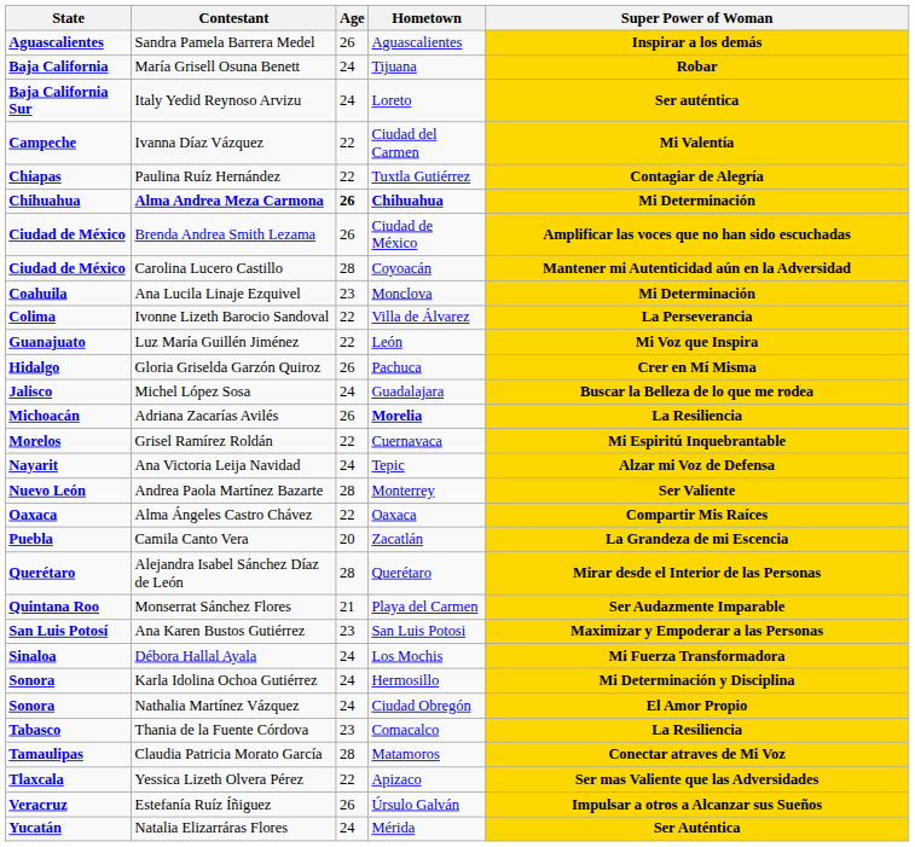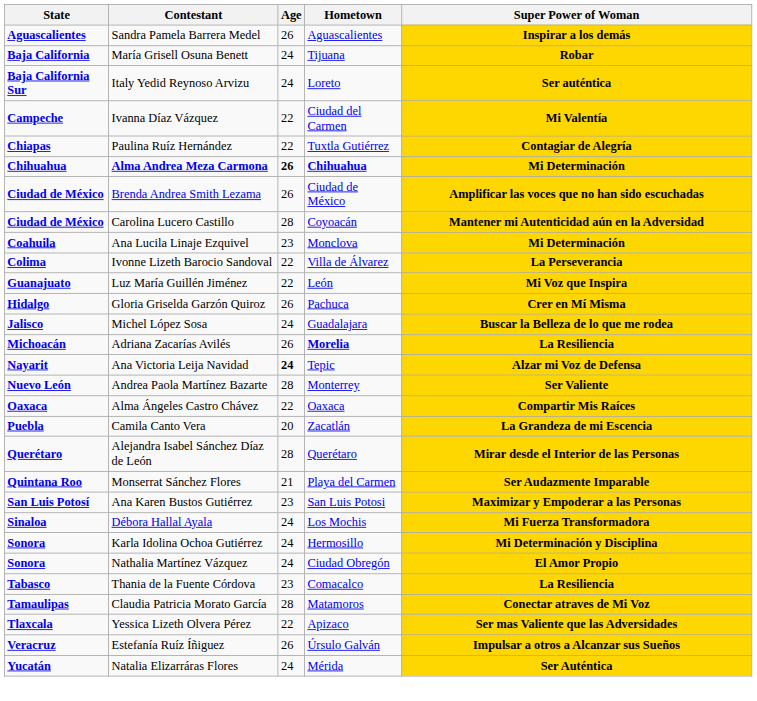 <table class="wikitable sortable" style="font-size: 90%;">
 <tr>
 <th>State</th>
 <th>Contestant</th>
 <th>Age</th>
 <th>Hometown</th>
 <th style="width:400px">Super Power of Woman</th>
 </tr>
 <tr>
 <td><strong> <a href='#'>Aguascalientes</a></strong></td>
 <td>Sandra Pamela Barrera Medel</td>
 <td>26</td>
 <td><a href='#'>Aguascalientes</a></td>
 <td align="center" style="width:150px;color:black" bgcolor="gold"><strong>Inspirar a los demás</strong></td>
 </tr>
 <tr>
 <td><strong> <a href='#'>Baja California</a></strong></td>
 <td>María Grisell Osuna Benett</td>
 <td>24</td>
 <td><a href='#'>Tijuana</a></td>
 <td align="center" style="width:150px;color:black" bgcolor="gold"><strong>Robar</strong></td>
 </tr>
 <tr>
 <td><strong> <a href='#'>Baja California Sur</a></strong></td>
 <td>Italy Yedid Reynoso Arvizu </td>
 <td>24</td>
 <td><a href='#'>Loreto</a></td>
 <td align="center" style="width:150px;color:black" bgcolor="gold"><strong>Ser auténtica</strong></td>
 </tr>
 <tr>
 <td><strong> <a href='#'>Campeche</a></strong></td>
 <td>Ivanna Díaz Vázquez</td>
 <td>22</td>
 <td><a href='#'>Ciudad del Carmen</a></td>
 <td align="center" style="width:150px;color:black" bgcolor="gold"><strong>Mi Valentía</strong></td>
 </tr>
 <tr>
 <td><strong> <a href='#'>Chiapas</a></strong></td>
 <td>Paulina Ruíz Hernández</td>
 <td>22</td>
 <td><a href='#'>Tuxtla Gutiérrez</a></td>
 <td align="center" style="width:150px;color:black" bgcolor="gold"><strong>Contagiar de Alegría</strong></td>
 </tr>
 <tr>
 <td><strong>  <a href='#'>Chihuahua</a></strong></td>
 <td><strong><a href='#'>Alma Andrea Meza Carmona</a></strong>  </td>
 <td><strong>26</strong></td>
 <td><strong><a href='#'>Chihuahua</a></strong></td>
 <td align="center" style="width:150px;color:black" bgcolor="gold"><strong>Mi Determinación</strong></td>
 </tr>
 <tr>
 <td><strong>  <a href='#'>Ciudad de México</a></strong></td>
 <td><a href='#'>Brenda Andrea Smith Lezama</a></td>
 <td>26</td>
 <td><a href='#'>Ciudad de México</a></td>
 <td align="center" style="width:150px;color:black" bgcolor="gold"><strong>Amplificar las voces que no han sido escuchadas</strong></td>
 </tr>
 <tr>
 <td><strong>  <a href='#'>Ciudad de México</a></strong></td>
 <td>Carolina Lucero Castillo </td>
 <td>28</td>
 <td><a href='#'>Coyoacán</a></td>
 <td align="center" style="width:150px;color:black" bgcolor="gold"><strong>Mantener mi Autenticidad aún en la Adversidad</strong></td>
 </tr>
 <tr>
 <td><strong>  <a href='#'>Coahuila</a></strong></td>
 <td>Ana Lucila Linaje Ezquivel</td>
 <td>23</td>
 <td><a href='#'>Monclova</a></td>
 <td align="center" style="width:150px;color:black" bgcolor="gold"><strong>Mi Determinación</strong></td>
 </tr>
 <tr>
 <td><strong>  <a href='#'>Colima</a></strong></td>
 <td>Ivonne Lizeth Barocio Sandoval</td>
 <td>22</td>
 <td><a href='#'>Villa de Álvarez</a></td>
 <td align="center" style="width:150px;color:black" bgcolor="gold"><strong>La Perseverancia</strong></td>
 </tr>
 <tr>
 <td><strong> <a href='#'>Guanajuato</a></strong></td>
 <td>Luz María Guillén Jiménez</td>
 <td>22</td>
 <td><a href='#'>León</a></td>
 <td align="center" style="width:150px;color:black" bgcolor="gold"><strong>Mi Voz que Inspira</strong></td>
 </tr>
 <tr>
 <td><strong> <a href='#'>Hidalgo</a></strong></td>
 <td>Gloria Griselda Garzón Quiroz</td>
 <td>26</td>
 <td><a href='#'>Pachuca</a></td>
 <td align="center" style="width:150px;color:black" bgcolor="gold"><strong>Crer en Mí Misma</strong></td>
 </tr>
 <tr>
 <td><strong> <a href='#'>Jalisco</a></strong></td>
 <td>Michel López Sosa </td>
 <td>24</td>
 <td><a href='#'>Guadalajara</a></td>
 <td align="center" style="width:150px;color:black" bgcolor="gold"><strong>Buscar la Belleza de lo que me rodea</strong></td>
 </tr>
 <tr>
 <td><strong> <a href='#'>Michoacán</a></strong></td>
 <td>Adriana Zacarías Avilés</td>
 <td>26</td>
 <td><strong><a href='#'>Morelia</a></strong></td>
 <td align="center" style="width:150px;color:black" bgcolor="gold"><strong>La Resiliencia</strong></td>
 </tr>
 <tr>
-<td><strong> <a href='#'>Morelos</a></strong></td>
-<td>Grisel Ramírez Roldán</td>
-<td>22</td>
-<td><a href='#'>Cuernavaca</a></td>
-<td align="center" style="width:150px;color:black" bgcolor="gold"><strong>Mi Espiritú Inquebrantable</strong></td>
-</tr>
-<tr>
 <td><strong> <a href='#'>Nayarit</a></strong></td>
 <td>Ana Victoria Leija Navidad</td>
-<td>24</td>
+<td><strong>24</strong></td>
 <td><a href='#'>Tepic</a></td>
 <td align="center" style="width:150px;color:black" bgcolor="gold"><strong>Alzar mi Voz de Defensa</strong></td>
 </tr>
 <tr>
 <td><strong> <a href='#'>Nuevo León</a></strong></td>
 <td>Andrea Paola Martínez Bazarte</td>
 <td>28</td>
 <td><a href='#'>Monterrey</a></td>
 <td align="center" style="width:150px;color:black" bgcolor="gold"><strong>Ser Valiente</strong></td>
 </tr>
 <tr>
 <td><strong> <a href='#'>Oaxaca</a></strong></td>
 <td>Alma Ángeles Castro Chávez </td>
 <td>22</td>
 <td><a href='#'>Oaxaca</a></td>
 <td align="center" style="width:150px;color:black" bgcolor="gold"><strong>Compartir Mis Raíces</strong></td>
 </tr>
 <tr>
 <td><strong> <a href='#'>Puebla</a></strong></td>
 <td>Camila Canto Vera</td>
 <td>20</td>
 <td><a href='#'>Zacatlán</a></td>
 <td align="center" style="width:150px;color:black" bgcolor="gold"><strong>La Grandeza de mi Escencia</strong></td>
 </tr>
 <tr>
 <td><strong> <a href='#'>Querétaro</a></strong></td>
 <td>Alejandra Isabel Sánchez Díaz de León</td>
 <td>28</td>
 <td><a href='#'>Querétaro</a></td>
 <td align="center" style="width:150px;color:black" bgcolor="gold"><strong>Mirar desde el Interior de las Personas</strong></td>
 </tr>
 <tr>
 <td><strong> <a href='#'>Quintana Roo</a></strong></td>
 <td>Monserrat Sánchez Flores</td>
 <td>21</td>
 <td><a href='#'>Playa del Carmen</a></td>
 <td align="center" style="width:150px;color:black" bgcolor="gold"><strong>Ser Audazmente Imparable</strong></td>
 </tr>
 <tr>
 <td><strong> <a href='#'>San Luis Potosí</a></strong></td>
 <td>Ana Karen Bustos Gutiérrez</td>
 <td>23</td>
 <td><a href='#'>San Luis Potosi</a></td>
 <td align="center" style="width:150px;color:black" bgcolor="gold"><strong>Maximizar y Empoderar a las Personas</strong></td>
 </tr>
 <tr>
 <td><strong> <a href='#'>Sinaloa</a></strong></td>
 <td><a href='#'>Débora Hallal Ayala</a></td>
 <td>24</td>
 <td><a href='#'>Los Mochis</a></td>
 <td align="center" style="width:150px;color:black" bgcolor="gold"><strong>Mi Fuerza Transformadora</strong></td>
 </tr>
 <tr>
 <td><strong> <a href='#'>Sonora</a></strong></td>
 <td>Karla Idolina Ochoa Gutiérrez</td>
 <td>24</td>
 <td><a href='#'>Hermosillo</a></td>
 <td align="center" style="width:150px;color:black" bgcolor="gold"><strong>Mi Determinación y Disciplina</strong></td>
 </tr>
 <tr>
 <td><strong> <a href='#'>Sonora</a></strong></td>
 <td>Nathalia Martínez Vázquez</td>
 <td>24</td>
 <td><a href='#'>Ciudad Obregón</a></td>
 <td align="center" style="width:150px;color:black" bgcolor="gold"><strong>El Amor Propio</strong></td>
 </tr>
 <tr>
 <td><strong> <a href='#'>Tabasco</a></strong></td>
 <td>Thania de la Fuente Córdova</td>
 <td>23</td>
 <td><a href='#'>Comacalco</a></td>
 <td align="center" style="width:150px;color:black" bgcolor="gold"><strong>La Resiliencia</strong></td>
 </tr>
 <tr>
 <td><strong> <a href='#'>Tamaulipas</a></strong></td>
 <td>Claudia Patricia Morato García</td>
 <td>28</td>
 <td><a href='#'>Matamoros</a></td>
 <td align="center" style="width:150px;color:black" bgcolor="gold"><strong>Conectar atraves de Mi Voz</strong></td>
 </tr>
 <tr>
 <td><strong> <a href='#'>Tlaxcala</a></strong></td>
 <td>Yessica Lizeth Olvera Pérez</td>
 <td>22</td>
 <td><a href='#'>Apizaco</a></td>
 <td align="center" style="width:150px;color:black" bgcolor="gold"><strong>Ser mas Valiente que las Adversidades</strong></td>
 </tr>
 <tr>
 <td><strong> <a href='#'>Veracruz</a></strong></td>
 <td>Estefanía Ruíz Íñiguez</td>
 <td>26</td>
 <td><a href='#'>Úrsulo Galván</a></td>
 <td align="center" style="width:150px;color:black" bgcolor="gold"><strong>Impulsar a otros a Alcanzar sus Sueños</strong></td>
 </tr>
 <tr>
 <td><strong> <a href='#'>Yucatán</a></strong></td>
 <td>Natalia Elizarráras Flores</td>
 <td>24</td>
 <td><a href='#'>Mérida</a></td>
 <td align="center" style="width:150px;color:black" bgcolor="gold"><strong>Ser Auténtica</strong></td>
 </tr>
 </table>
